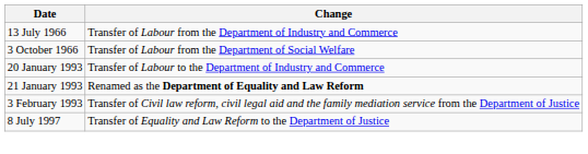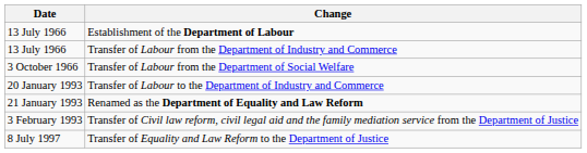 <table class="wikitable">
 <tr>
 <th>Date</th>
 <th>Change</th>
+</tr>
+<tr>
+<td>13 July 1966</td>
+<td>Establishment of the <strong>Department of Labour</strong></td>
 </tr>
 <tr>
 <td>13 July 1966</td>
 <td>Transfer of <em>Labour</em> from the <a href='#'>Department of Industry and Commerce</a></td>
 </tr>
 <tr>
 <td>3 October 1966</td>
 <td>Transfer of <em>Labour</em> from the <a href='#'>Department of Social Welfare</a></td>
 </tr>
 <tr>
 <td>20 January 1993</td>
 <td>Transfer of <em>Labour</em> to the <a href='#'>Department of Industry and Commerce</a></td>
 </tr>
 <tr>
 <td>21 January 1993</td>
 <td>Renamed as the <strong>Department of Equality and Law Reform</strong></td>
 </tr>
 <tr>
 <td>3 February 1993</td>
 <td>Transfer of <em>Civil law reform, civil legal aid and the family mediation service</em> from the <a href='#'>Department of Justice</a></td>
 </tr>
 <tr>
 <td>8 July 1997</td>
 <td>Transfer of <em>Equality and Law Reform</em> to the <a href='#'>Department of Justice</a></td>
 </tr>
 </table>
